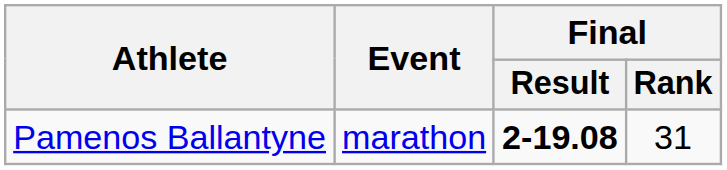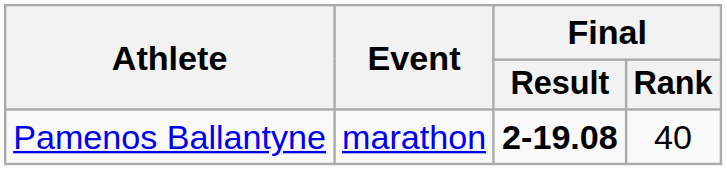 <table class="wikitable" style="font-size:90%">
 <tr>
 <th rowspan="2">Athlete</th>
 <th rowspan="2">Event</th>
 <th colspan="2">Final</th>
 </tr>
 <tr style="font-size:95%">
 <th>Result</th>
 <th>Rank</th>
 </tr>
 <tr align=center>
 <td align=left><a href='#'>Pamenos Ballantyne</a></td>
 <td align=left><a href='#'>marathon</a></td>
 <td><strong>2-19.08</strong></td>
-<td>31</td>
+<td>40</td>
 </tr>
 </table>
